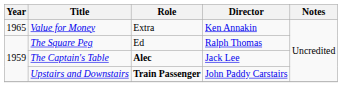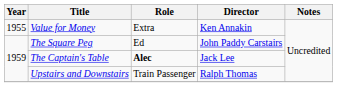 <table class="wikitable sortable">
 <tr>
 <th>Year</th>
 <th>Title</th>
 <th>Role</th>
 <th>Director</th>
 <th class="unsortable">Notes</th>
 </tr>
 <tr>
-<td>1965</td>
+<td>1955</td>
 <td><em><a href='#'>Value for Money</a></em></td>
 <td>Extra</td>
 <td><a href='#'>Ken Annakin</a></td>
 <td rowspan="4">Uncredited</td>
 </tr>
 <tr>
 <td rowspan="3">1959</td>
 <td><em><a href='#'>The Square Peg</a></em></td>
 <td>Ed</td>
-<td><a href='#'>Ralph Thomas</a></td>
+<td><a href='#'>John Paddy Carstairs</a></td>
 </tr>
 <tr>
 <td><em><a href='#'>The Captain's Table</a></em></td>
 <td><strong>Alec</strong></td>
 <td><a href='#'>Jack Lee</a></td>
 </tr>
 <tr>
 <td><em><a href='#'>Upstairs and Downstairs</a></em></td>
-<td><strong>Train Passenger</strong></td>
-<td><a href='#'>John Paddy Carstairs</a></td>
+<td>Train Passenger</td>
+<td><a href='#'>Ralph Thomas</a></td>
 </tr>
 <tr>
 </tr>
 </table>
